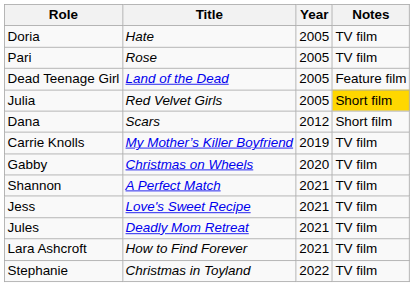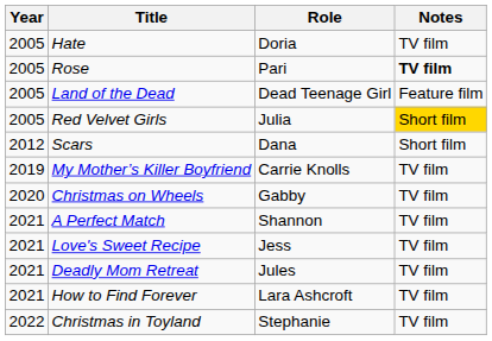 <table class="wikitable sortable">
 <tr>
+<th>Year</th>
+<th>Title</th>
 <th>Role</th>
-<th>Title</th>
-<th>Year</th>
 <th class="unsortable">Notes</th>
 </tr>
 <tr>
+<td>2005</td>
+<td><em>Hate</em></td>
 <td>Doria</td>
-<td><em>Hate</em></td>
-<td>2005</td>
 <td>TV film</td>
 </tr>
 <tr>
+<td>2005</td>
+<td><em>Rose</em></td>
 <td>Pari</td>
-<td><em>Rose</em></td>
+<td><strong>TV film</strong></td>
+</tr>
+<tr>
 <td>2005</td>
+<td><em><a href='#'>Land of the Dead</a></em></td>
+<td>Dead Teenage Girl</td>
+<td>Feature film</td>
+</tr>
+<tr>
+<td>2005</td>
+<td><em>Red Velvet Girls</em></td>
+<td>Julia</td>
+<td style="background: gold;">Short film</td>
+</tr>
+<tr>
+<td>2012</td>
+<td><em>Scars</em></td>
+<td>Dana</td>
+<td>Short film</td>
+</tr>
+<tr>
+<td>2019</td>
+<td><em><a href='#'>My Mother’s Killer Boyfriend</a></em></td>
+<td>Carrie Knolls</td>
 <td>TV film</td>
 </tr>
 <tr>
-<td>Dead Teenage Girl</td>
-<td><em><a href='#'>Land of the Dead</a></em></td>
-<td>2005</td>
-<td>Feature film</td>
-</tr>
-<tr>
-<td>Julia</td>
-<td><em>Red Velvet Girls</em></td>
-<td>2005</td>
-<td style="background: gold;">Short film</td>
-</tr>
-<tr>
-<td>Dana</td>
-<td><em>Scars</em></td>
-<td>2012</td>
-<td>Short film</td>
-</tr>
-<tr>
-<td>Carrie Knolls</td>
-<td><em><a href='#'>My Mother’s Killer Boyfriend</a></em></td>
-<td>2019</td>
+<td>2020</td>
+<td><em><a href='#'>Christmas on Wheels</a></em></td>
+<td>Gabby</td>
 <td>TV film</td>
 </tr>
 <tr>
-<td>Gabby</td>
-<td><em><a href='#'>Christmas on Wheels</a></em></td>
-<td>2020</td>
+<td>2021</td>
+<td><em><a href='#'>A Perfect Match</a></em></td>
+<td>Shannon</td>
 <td>TV film</td>
 </tr>
 <tr>
-<td>Shannon</td>
-<td><em><a href='#'>A Perfect Match</a></em></td>
 <td>2021</td>
+<td><em><a href='#'>Love's Sweet Recipe</a></em></td>
+<td>Jess</td>
 <td>TV film</td>
 </tr>
 <tr>
-<td>Jess</td>
-<td><em><a href='#'>Love's Sweet Recipe</a></em></td>
 <td>2021</td>
+<td><em><a href='#'>Deadly Mom Retreat</a></em></td>
+<td>Jules</td>
 <td>TV film</td>
 </tr>
 <tr>
-<td>Jules</td>
-<td><em><a href='#'>Deadly Mom Retreat</a></em></td>
 <td>2021</td>
+<td><em>How to Find Forever</em></td>
+<td>Lara Ashcroft</td>
 <td>TV film</td>
 </tr>
 <tr>
-<td>Lara Ashcroft</td>
-<td><em>How to Find Forever</em></td>
-<td>2021</td>
-<td>TV film</td>
-</tr>
-<tr>
+<td>2022</td>
+<td><em>Christmas in Toyland</em></td>
 <td>Stephanie</td>
-<td><em>Christmas in Toyland</em></td>
-<td>2022</td>
 <td>TV film</td>
 </tr>
 </table>
